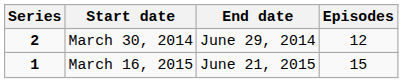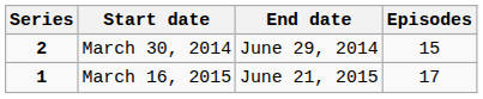 <table class="wikitable" style="text-align:center;">
 <tr>
 <th>Series</th>
 <th>Start date</th>
 <th>End date</th>
 <th>Episodes</th>
 </tr>
 <tr>
 <td><strong>2</strong></td>
 <td>March 30, 2014</td>
 <td>June 29, 2014</td>
-<td>12</td>
+<td>15</td>
 </tr>
 <tr>
 <td><strong>1</strong></td>
 <td>March 16, 2015</td>
 <td>June 21, 2015</td>
-<td>15</td>
+<td>17</td>
 </tr>
 </table>
